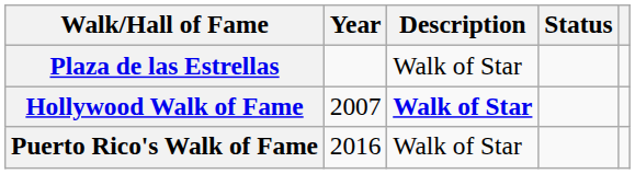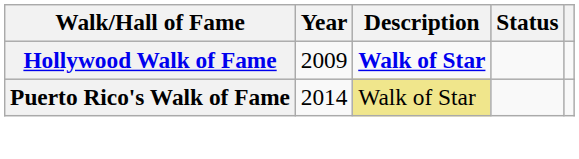 <table class="wikitable sortable plainrowheaders">
 <tr>
 <th scope="col">Walk/Hall of Fame</th>
 <th scope="col">Year</th>
 <th scope="col">Description</th>
 <th scope="col">Status</th>
 <th scope="col" class="unsortable"></th>
 </tr>
 <tr>
-<th scope="row"><a href='#'>Plaza de las Estrellas</a></th>
-<td></td>
-<td>Walk of Star</td>
-<td></td>
-<td style="text-align:center;"></td>
-</tr>
-<tr>
 <th scope="row"><a href='#'>Hollywood Walk of Fame</a></th>
-<td>2007</td>
+<td>2009</td>
 <td><strong><a href='#'>Walk of Star</a></strong></td>
 <td></td>
 <td style="text-align:center;"></td>
 </tr>
 <tr>
 <th scope="row">Puerto Rico's Walk of Fame</th>
-<td>2016</td>
-<td>Walk of Star</td>
+<td>2014</td>
+<td style="background: khaki;">Walk of Star</td>
 <td></td>
 <td style="text-align:center;"></td>
 </tr>
 </table>
